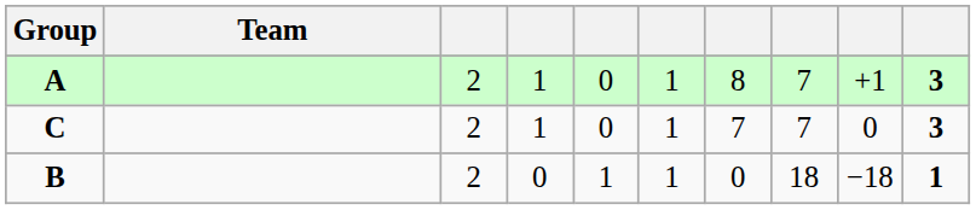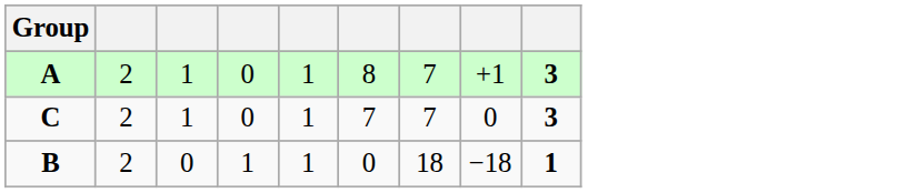 <table class="wikitable" style="text-align: center; font-size: 90%;">
 <tr>
 <th width=40>Group</th>
-<th width=155>Team</th>
 <th width=25></th>
 <th width=25></th>
 <th width=25></th>
 <th width=25></th>
 <th width=25></th>
 <th width=25></th>
 <th width=25></th>
 <th width=25></th>
 </tr>
 <tr style="background:#ccffcc">
 <td><strong>A</strong></td>
-<td style="text-align:left;"></td>
 <td>2</td>
 <td>1</td>
 <td>0</td>
 <td>1</td>
 <td>8</td>
 <td>7</td>
 <td>+1</td>
 <td><strong>3</strong></td>
 </tr>
 <tr>
 <td><strong>C</strong></td>
-<td style="text-align:left;"></td>
 <td>2</td>
 <td>1</td>
 <td>0</td>
 <td>1</td>
 <td>7</td>
 <td>7</td>
 <td>0</td>
 <td><strong>3</strong></td>
 </tr>
 <tr>
 <td><strong>B</strong></td>
-<td style="text-align:left;"></td>
 <td>2</td>
 <td>0</td>
 <td>1</td>
 <td>1</td>
 <td>0</td>
 <td>18</td>
 <td>−18</td>
 <td><strong>1</strong></td>
 </tr>
 </table>
